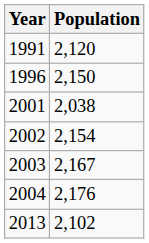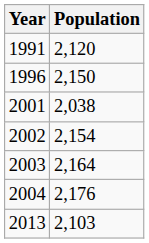 <table class="wikitable">
 <tr>
 <th>Year</th>
 <th>Population</th>
 </tr>
 <tr>
 <td>1991</td>
 <td>2,120</td>
 </tr>
 <tr>
 <td>1996</td>
 <td>2,150</td>
 </tr>
 <tr>
 <td>2001</td>
 <td>2,038</td>
 </tr>
 <tr>
 <td>2002</td>
 <td>2,154</td>
 </tr>
 <tr>
 <td>2003</td>
-<td>2,167</td>
+<td>2,164</td>
 </tr>
 <tr>
 <td>2004</td>
 <td>2,176</td>
 </tr>
 <tr>
 <td>2013</td>
-<td>2,102</td>
+<td>2,103</td>
 </tr>
 </table>
